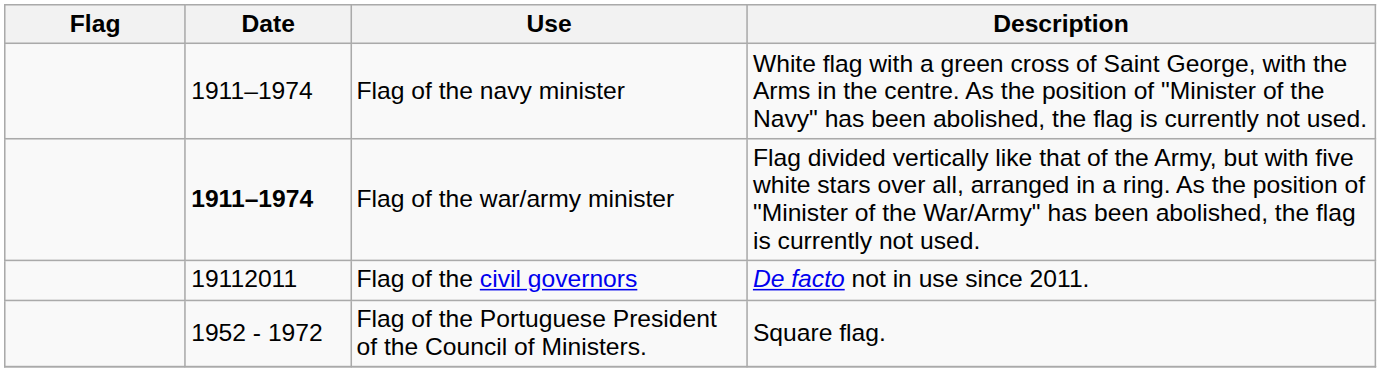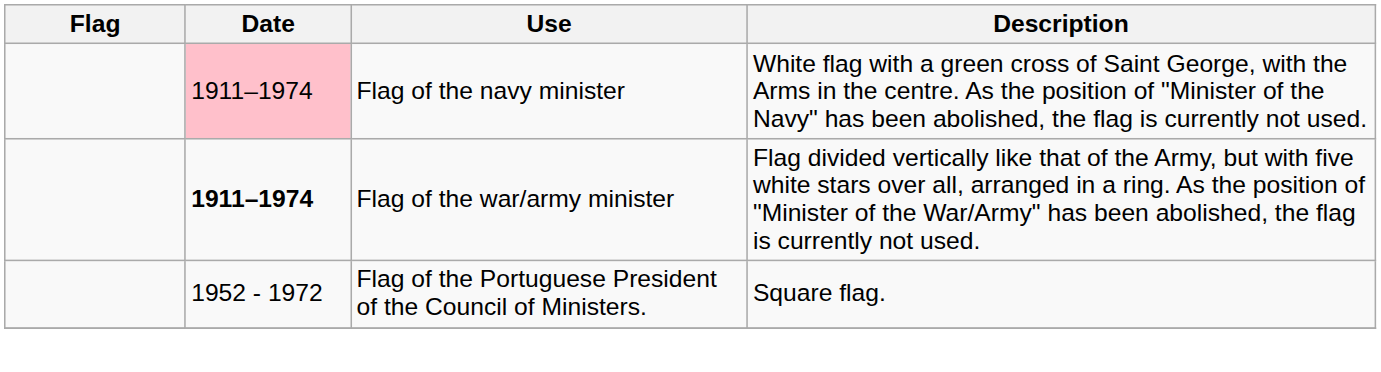 <table class="wikitable">
 <tr>
 <th width="110">Flag</th>
 <th width="100">Date</th>
 <th width="250">Use</th>
 <th width="400">Description</th>
 </tr>
 <tr>
 <td></td>
-<td>1911–1974</td>
+<td style="background: pink;">1911–1974</td>
 <td>Flag of the navy minister</td>
 <td>White flag with a green cross of Saint George, with the Arms in the centre. As the position of "Minister of the Navy" has been abolished, the flag is currently not used.</td>
 </tr>
 <tr>
 <td></td>
 <td><strong>1911–1974</strong></td>
 <td>Flag of the war/army minister</td>
 <td>Flag divided vertically like that of the Army, but with five white stars over all, arranged in a ring. As the position of "Minister of the War/Army" has been abolished, the flag is currently not used.</td>
 </tr>
 <tr>
 <td></td>
-<td>19112011</td>
-<td>Flag of the <a href='#'>civil governors</a></td>
-<td><em><a href='#'>De facto</a></em> not in use since 2011.</td>
-</tr>
-<tr>
-<td></td>
 <td>1952 - 1972</td>
 <td>Flag of the Portuguese President of the Council of Ministers.</td>
 <td>Square flag.</td>
 </tr>
 <tr>
 </tr>
 </table>
